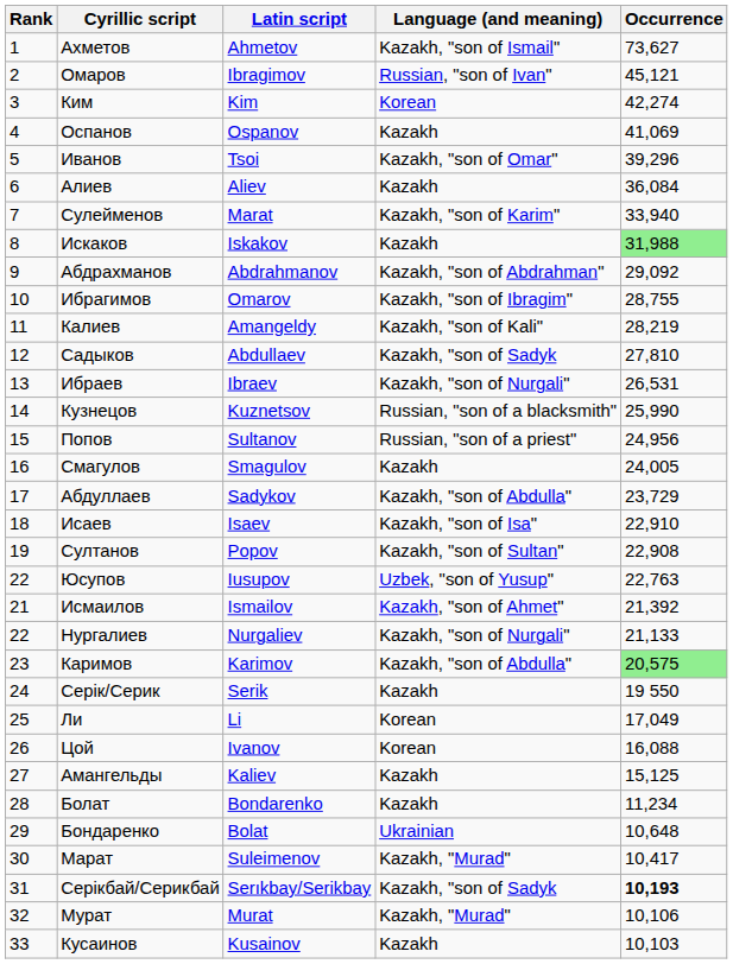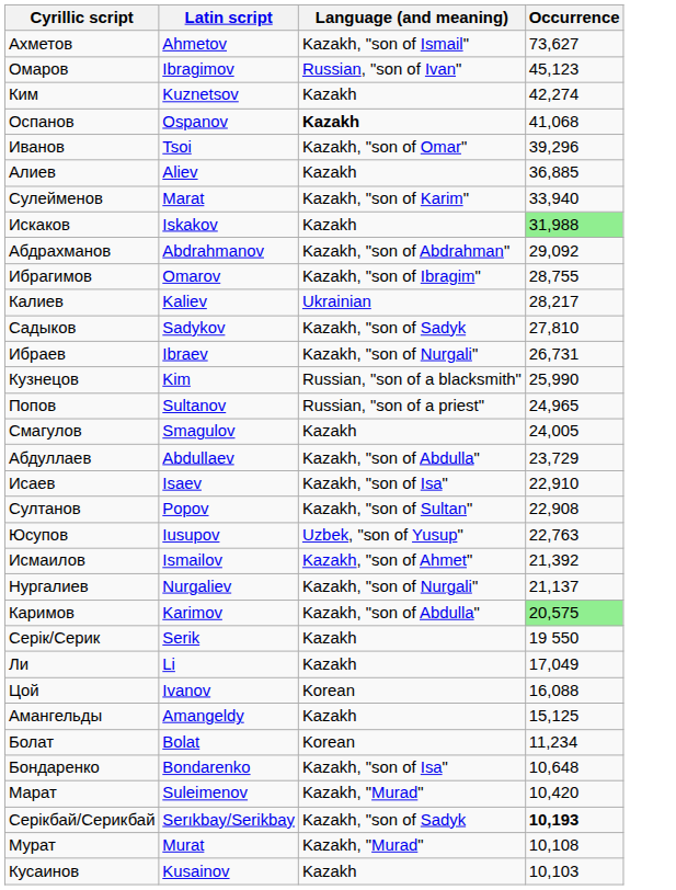 <table class="wikitable">
 <tr>
-<th>Rank</th>
 <th>Cyrillic script</th>
 <th><a href='#'>Latin script</a></th>
 <th>Language (and meaning)</th>
 <th>Occurrence</th>
 </tr>
 <tr>
-<td>1</td>
 <td>Ахметов</td>
 <td><a href='#'>Ahmetov</a></td>
 <td>Kazakh, "son of <a href='#'>Ismail</a>"</td>
 <td>73,627</td>
 </tr>
 <tr>
-<td>2</td>
 <td>Омаров</td>
 <td><a href='#'>Ibragimov</a></td>
 <td><a href='#'>Russian</a>, "son of <a href='#'>Ivan</a>"</td>
-<td>45,121</td>
+<td>45,123</td>
 </tr>
 <tr>
-<td>3</td>
 <td>Ким</td>
-<td><a href='#'>Kim</a></td>
-<td><a href='#'>Korean</a></td>
+<td><a href='#'>Kuznetsov</a></td>
+<td>Kazakh</td>
 <td>42,274</td>
 </tr>
 <tr>
-<td>4</td>
 <td>Оспанов</td>
 <td><a href='#'>Ospanov</a></td>
-<td>Kazakh</td>
-<td>41,069</td>
+<td><strong>Kazakh</strong></td>
+<td>41,068</td>
 </tr>
 <tr>
-<td>5</td>
 <td>Иванов</td>
 <td><a href='#'>Tsoi</a></td>
 <td>Kazakh, "son of <a href='#'>Omar</a>"</td>
 <td>39,296</td>
 </tr>
 <tr>
-<td>6</td>
 <td>Алиев</td>
 <td><a href='#'>Aliev</a></td>
 <td>Kazakh</td>
-<td>36,084</td>
+<td>36,885</td>
 </tr>
 <tr>
-<td>7</td>
 <td>Сулейменов</td>
 <td><a href='#'>Marat</a></td>
 <td>Kazakh, "son of <a href='#'>Karim</a>"</td>
 <td>33,940</td>
 </tr>
 <tr>
-<td>8</td>
 <td>Искаков</td>
 <td><a href='#'>Iskakov</a></td>
 <td>Kazakh</td>
 <td style="background: lightgreen;">31,988</td>
 </tr>
 <tr>
-<td>9</td>
 <td>Абдрахманов</td>
 <td><a href='#'>Abdrahmanov</a></td>
 <td>Kazakh, "son of <a href='#'>Abdrahman</a>"</td>
 <td>29,092</td>
 </tr>
 <tr>
-<td>10</td>
 <td>Ибрагимов</td>
 <td><a href='#'>Omarov</a></td>
 <td>Kazakh, "son of <a href='#'>Ibragim</a>"</td>
 <td>28,755</td>
 </tr>
 <tr>
-<td>11</td>
 <td>Калиев</td>
-<td><a href='#'>Amangeldy</a></td>
-<td>Kazakh, "son of Kali"</td>
-<td>28,219</td>
+<td><a href='#'>Kaliev</a></td>
+<td><a href='#'>Ukrainian</a></td>
+<td>28,217</td>
 </tr>
 <tr>
-<td>12</td>
 <td>Садыков</td>
-<td><a href='#'>Abdullaev</a></td>
+<td><a href='#'>Sadykov</a></td>
 <td>Kazakh, "son of <a href='#'>Sadyk</a></td>
 <td>27,810</td>
 </tr>
 <tr>
-<td>13</td>
 <td>Ибраев</td>
 <td><a href='#'>Ibraev</a></td>
 <td>Kazakh, "son of <a href='#'>Nurgali</a>"</td>
-<td>26,531</td>
+<td>26,731</td>
 </tr>
 <tr>
-<td>14</td>
 <td>Кузнецов</td>
-<td><a href='#'>Kuznetsov</a></td>
+<td><a href='#'>Kim</a></td>
 <td>Russian, "son of a blacksmith"</td>
 <td>25,990</td>
 </tr>
 <tr>
-<td>15</td>
 <td>Попов</td>
 <td><a href='#'>Sultanov</a></td>
 <td>Russian, "son of a priest"</td>
-<td>24,956</td>
+<td>24,965</td>
 </tr>
 <tr>
-<td>16</td>
 <td>Смагулов</td>
 <td><a href='#'>Smagulov</a></td>
 <td>Kazakh</td>
 <td>24,005</td>
 </tr>
 <tr>
-<td>17</td>
 <td>Абдуллаев</td>
-<td><a href='#'>Sadykov</a></td>
+<td><a href='#'>Abdullaev</a></td>
 <td>Kazakh, "son of <a href='#'>Abdulla</a>"</td>
 <td>23,729</td>
 </tr>
 <tr>
-<td>18</td>
 <td>Исаев</td>
 <td><a href='#'>Isaev</a></td>
 <td>Kazakh, "son of <a href='#'>Isa</a>"</td>
 <td>22,910</td>
 </tr>
 <tr>
-<td>19</td>
 <td>Султанов</td>
 <td><a href='#'>Popov</a></td>
 <td>Kazakh, "son of <a href='#'>Sultan</a>"</td>
 <td>22,908</td>
 </tr>
 <tr>
-<td>22</td>
 <td>Юсупов</td>
 <td><a href='#'>Iusupov</a></td>
 <td><a href='#'>Uzbek</a>, "son of <a href='#'>Yusup</a>"</td>
 <td>22,763</td>
 </tr>
 <tr>
-<td>21</td>
 <td>Исмаилов</td>
 <td><a href='#'>Ismailov</a></td>
 <td><a href='#'>Kazakh</a>, "son of <a href='#'>Ahmet</a>"</td>
 <td>21,392</td>
 </tr>
 <tr>
-<td>22</td>
 <td>Нургалиев</td>
 <td><a href='#'>Nurgaliev</a></td>
 <td>Kazakh, "son of <a href='#'>Nurgali</a>"</td>
-<td>21,133</td>
+<td>21,137</td>
 </tr>
 <tr>
-<td>23</td>
 <td>Каримов</td>
 <td><a href='#'>Karimov</a></td>
 <td>Kazakh, "son of <a href='#'>Abdulla</a>"</td>
 <td style="background: lightgreen;">20,575</td>
 </tr>
 <tr>
-<td>24</td>
 <td>Серік/Серик</td>
 <td><a href='#'>Serik</a></td>
 <td>Kazakh</td>
 <td>19 550</td>
 </tr>
 <tr>
-<td>25</td>
 <td>Ли</td>
 <td><a href='#'>Li</a></td>
-<td>Korean</td>
+<td>Kazakh</td>
 <td>17,049</td>
 </tr>
 <tr>
-<td>26</td>
 <td>Цой</td>
 <td><a href='#'>Ivanov</a></td>
 <td>Korean</td>
 <td>16,088</td>
 </tr>
 <tr>
-<td>27</td>
 <td>Амангельды</td>
-<td><a href='#'>Kaliev</a></td>
+<td><a href='#'>Amangeldy</a></td>
 <td>Kazakh</td>
 <td>15,125</td>
 </tr>
 <tr>
-<td>28</td>
 <td>Болат</td>
-<td><a href='#'>Bondarenko</a></td>
-<td>Kazakh</td>
+<td><a href='#'>Bolat</a></td>
+<td>Korean</td>
 <td>11,234</td>
 </tr>
 <tr>
-<td>29</td>
 <td>Бондаренко</td>
-<td><a href='#'>Bolat</a></td>
-<td><a href='#'>Ukrainian</a></td>
+<td><a href='#'>Bondarenko</a></td>
+<td>Kazakh, "son of <a href='#'>Isa</a>"</td>
 <td>10,648</td>
 </tr>
 <tr>
-<td>30</td>
 <td>Марат</td>
 <td><a href='#'>Suleimenov</a></td>
 <td>Kazakh, "<a href='#'>Murad</a>"</td>
-<td>10,417</td>
+<td>10,420</td>
 </tr>
 <tr>
-<td>31</td>
 <td>Серікбай/Серикбай</td>
 <td><a href='#'>Serıkbay/Serikbay</a></td>
 <td>Kazakh, "son of <a href='#'>Sadyk</a></td>
 <td><strong>10,193</strong></td>
 </tr>
 <tr>
-<td>32</td>
 <td>Мурат</td>
 <td><a href='#'>Murat</a></td>
 <td>Kazakh, "<a href='#'>Murad</a>"</td>
-<td>10,106</td>
+<td>10,108</td>
 </tr>
 <tr>
-<td>33</td>
 <td>Кусаинов</td>
 <td><a href='#'>Kusainov</a></td>
 <td>Kazakh</td>
 <td>10,103</td>
 </tr>
 </table>
